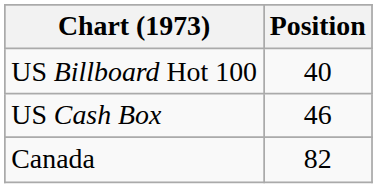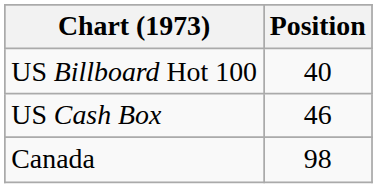 <table class="wikitable sortable">
 <tr>
 <th>Chart (1973)</th>
 <th>Position</th>
 </tr>
 <tr>
 <td>US <em>Billboard</em> Hot 100</td>
 <td style="text-align:center;">40</td>
 </tr>
 <tr>
 <td>US <em>Cash Box</em></td>
 <td style="text-align:center;">46</td>
 </tr>
 <tr>
 <td>Canada</td>
-<td style="text-align:center;">82</td>
+<td style="text-align:center;">98</td>
 </tr>
 </table>
